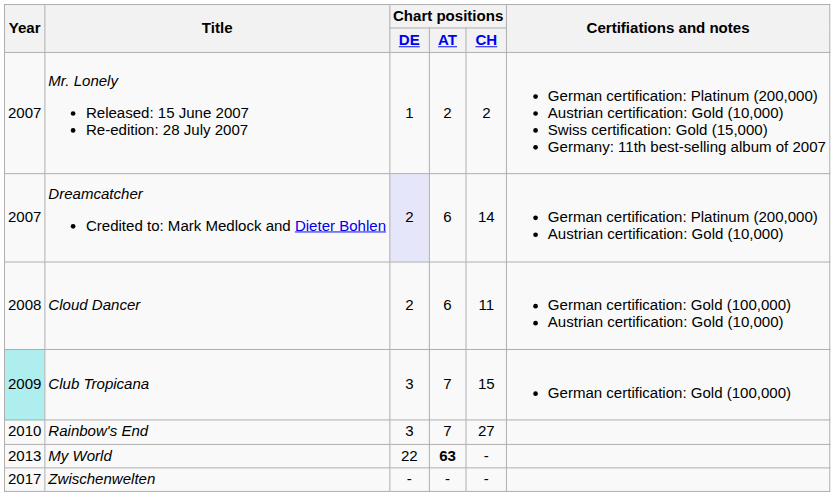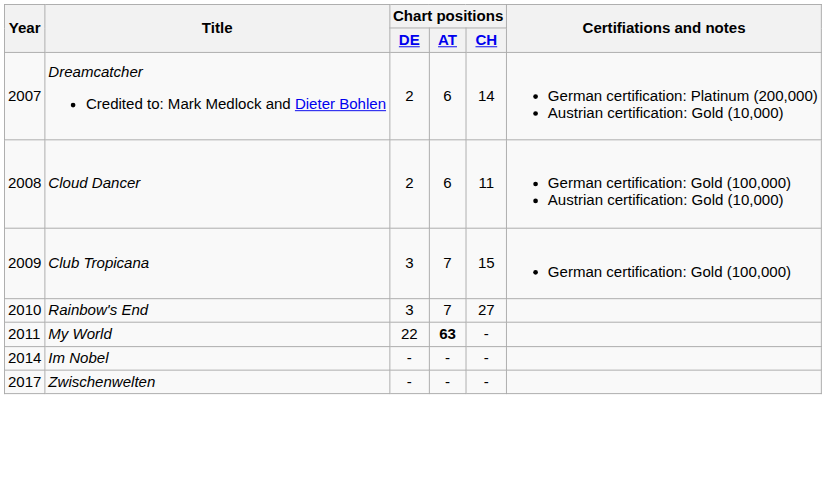 <table class="wikitable">
 <tr style="background-color:#efefef;">
 <th rowspan="2">Year</th>
 <th rowspan="2">Title</th>
 <th colspan="3">Chart positions</th>
 <th rowspan="2">Certifiations and notes</th>
 </tr>
 <tr style="background-color:#efefef;">
 <th><a href='#'>DE</a><br></th>
 <th><a href='#'>AT</a><br></th>
 <th><a href='#'>CH</a><br></th>
 </tr>
 <tr>
 <td>2007</td>
-<td><em>Mr. Lonely</em><br><ul><li>Released: 15 June 2007</li><li>Re-edition: 28 July 2007</li></ul></td>
-<td align="center">1</td>
+<td><em>Dreamcatcher</em><br><ul><li>Credited to: Mark Medlock and <a href='#'>Dieter Bohlen</a></li></ul></td>
 <td align="center">2</td>
-<td align="center">2</td>
-<td><br><ul><li>German certification: Platinum (200,000)</li><li>Austrian certification: Gold (10,000)</li><li>Swiss certification: Gold (15,000)</li><li>Germany: 11th best-selling album of 2007 </li></ul></td>
-</tr>
-<tr>
-<td>2007</td>
-<td><em>Dreamcatcher</em><br><ul><li>Credited to: Mark Medlock and <a href='#'>Dieter Bohlen</a></li></ul></td>
-<td align="center" style="background: lavender;">2</td>
 <td align="center">6</td>
 <td align="center">14</td>
 <td><br><ul><li>German certification: Platinum (200,000)</li><li>Austrian certification: Gold (10,000)</li></ul></td>
 </tr>
 <tr>
 <td>2008</td>
 <td><em>Cloud Dancer</em></td>
 <td align="center">2</td>
 <td align="center">6</td>
 <td align="center">11</td>
 <td><br><ul><li>German certification: Gold (100,000)</li><li>Austrian certification: Gold (10,000)</li></ul></td>
 </tr>
 <tr>
-<td style="background: paleturquoise;">2009</td>
+<td>2009</td>
 <td><em>Club Tropicana</em></td>
 <td align="center">3</td>
 <td align="center">7</td>
 <td align="center">15</td>
 <td><br><ul><li>German certification: Gold (100,000)</li></ul></td>
 </tr>
 <tr>
 <td>2010</td>
 <td><em>Rainbow's End</em></td>
 <td align="center">3</td>
 <td align="center">7</td>
 <td align="center">27</td>
 <td></td>
 </tr>
 <tr>
-<td>2013</td>
+<td>2011</td>
 <td><em>My World</em></td>
 <td align="center">22</td>
 <td align="center"><strong>63</strong></td>
+<td align="center">-</td>
+<td></td>
+</tr>
+<tr>
+<td>2014</td>
+<td><em>Im Nobel</em></td>
+<td align="center">-</td>
+<td align="center">-</td>
 <td align="center">-</td>
 <td></td>
 </tr>
 <tr>
 <td>2017</td>
 <td><em>Zwischenwelten</em></td>
 <td align="center">-</td>
 <td align="center">-</td>
 <td align="center">-</td>
 <td></td>
 </tr>
 </table>
